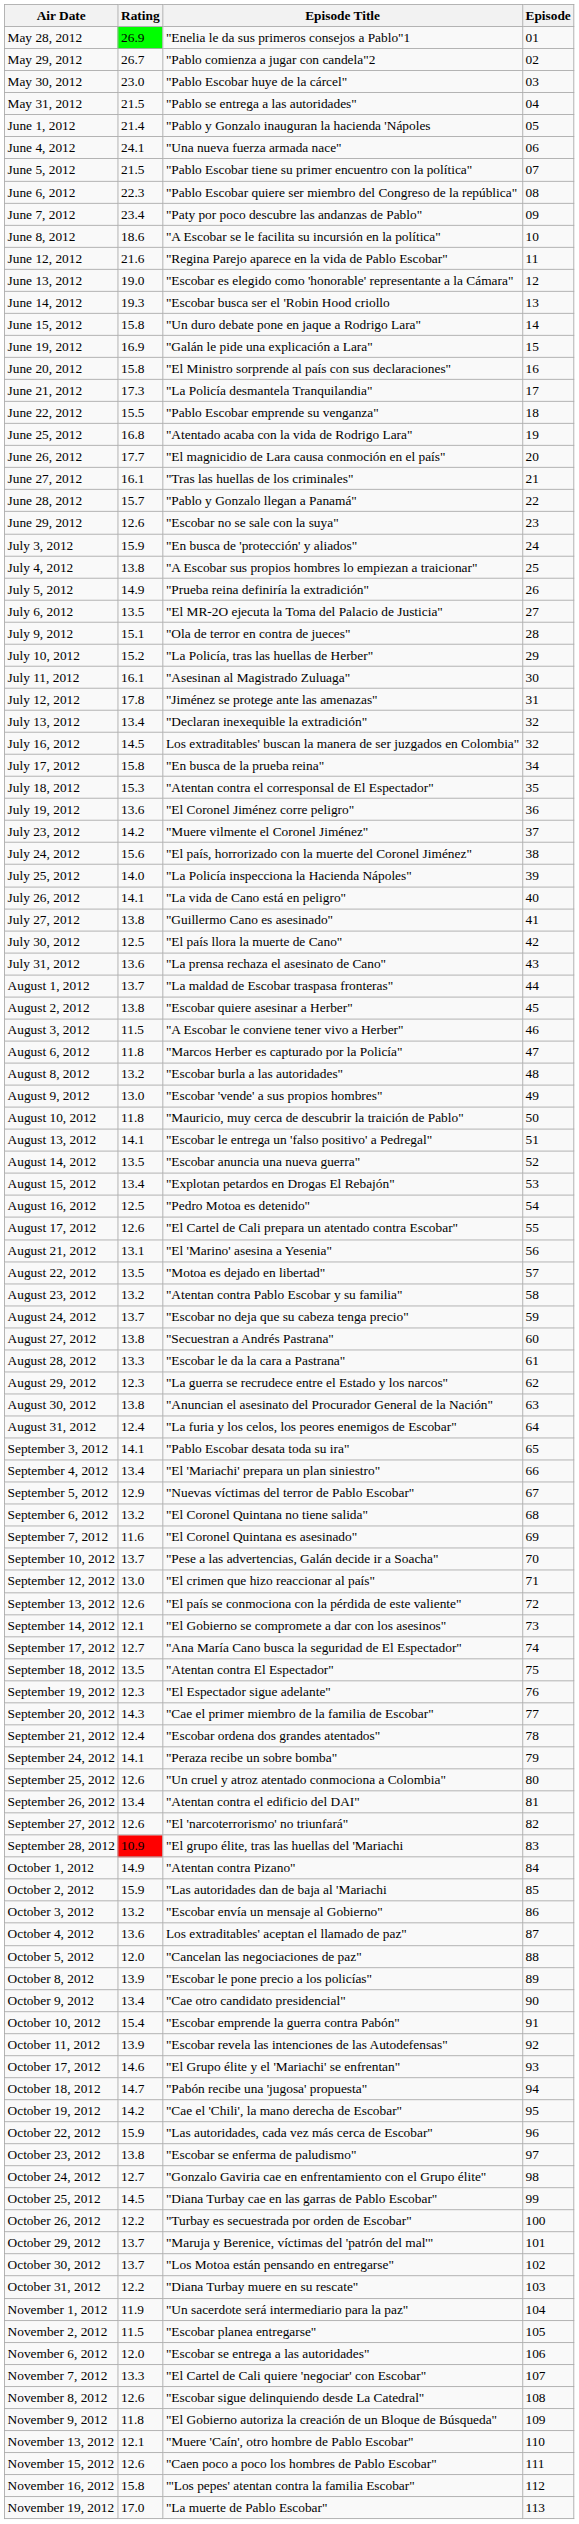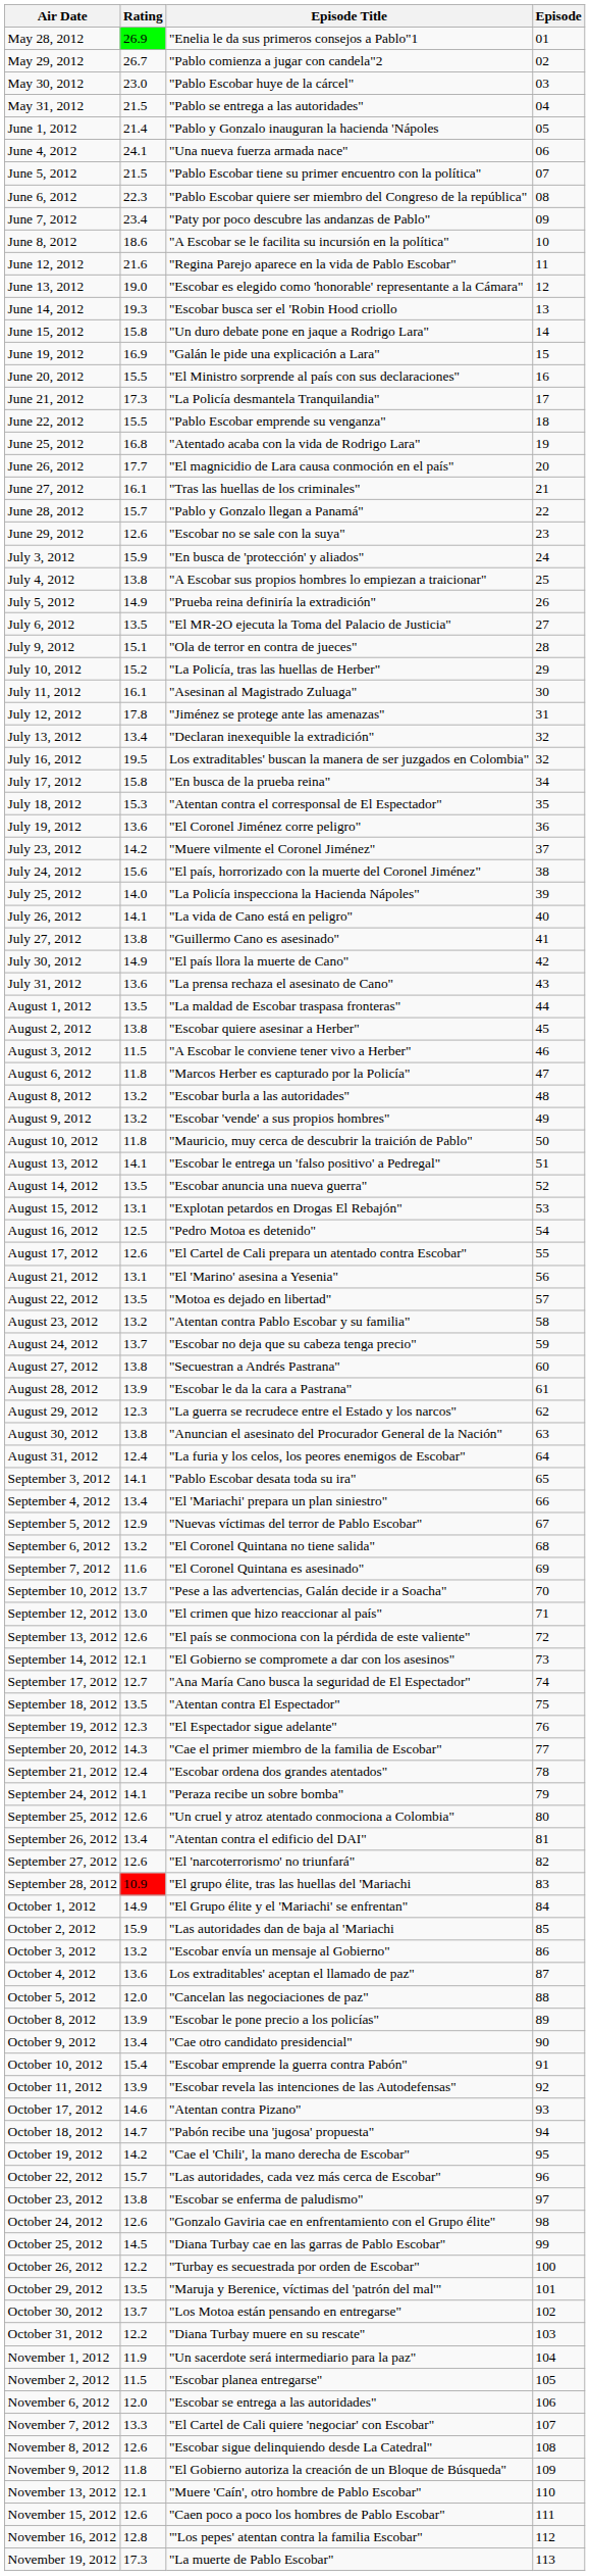 <table class="wikitable" style="font-size: 95%;">
 <tr>
 <th>Air Date</th>
 <th>Rating</th>
 <th>Episode Title</th>
 <th>Episode</th>
 </tr>
 <tr>
 <td>May 28, 2012</td>
 <td bgcolor=lime>26.9</td>
 <td>"Enelia le da sus primeros consejos a Pablo"1</td>
 <td>01</td>
 </tr>
 <tr>
 <td>May 29, 2012</td>
 <td>26.7</td>
 <td>"Pablo comienza a jugar con candela"2</td>
 <td>02</td>
 </tr>
 <tr>
 <td>May 30, 2012</td>
 <td>23.0</td>
 <td>"Pablo Escobar huye de la cárcel"</td>
 <td>03</td>
 </tr>
 <tr>
 <td>May 31, 2012</td>
 <td>21.5</td>
 <td>"Pablo se entrega a las autoridades"</td>
 <td>04</td>
 </tr>
 <tr>
 <td>June 1, 2012</td>
 <td>21.4</td>
 <td>"Pablo y Gonzalo inauguran la hacienda 'Nápoles</td>
 <td>05</td>
 </tr>
 <tr>
 <td>June 4, 2012</td>
 <td>24.1</td>
 <td>"Una nueva fuerza armada nace"</td>
 <td>06</td>
 </tr>
 <tr>
 <td>June 5, 2012</td>
 <td>21.5</td>
 <td>"Pablo Escobar tiene su primer encuentro con la política"</td>
 <td>07</td>
 </tr>
 <tr>
 <td>June 6, 2012</td>
 <td>22.3</td>
 <td>"Pablo Escobar quiere ser miembro del Congreso de la república"</td>
 <td>08</td>
 </tr>
 <tr>
 <td>June 7, 2012</td>
 <td>23.4</td>
 <td>"Paty por poco descubre las andanzas de Pablo"</td>
 <td>09</td>
 </tr>
 <tr>
 <td>June 8, 2012</td>
 <td>18.6</td>
 <td>"A Escobar se le facilita su incursión en la política"</td>
 <td>10</td>
 </tr>
 <tr>
 <td>June 12, 2012</td>
 <td>21.6</td>
 <td>"Regina Parejo aparece en la vida de Pablo Escobar"</td>
 <td>11</td>
 </tr>
 <tr>
 <td>June 13, 2012</td>
 <td>19.0</td>
 <td>"Escobar es elegido como 'honorable' representante a la Cámara"</td>
 <td>12</td>
 </tr>
 <tr>
 <td>June 14, 2012</td>
 <td>19.3</td>
 <td>"Escobar busca ser el 'Robin Hood criollo</td>
 <td>13</td>
 </tr>
 <tr>
 <td>June 15, 2012</td>
 <td>15.8</td>
 <td>"Un duro debate pone en jaque a Rodrigo Lara"</td>
 <td>14</td>
 </tr>
 <tr>
 <td>June 19, 2012</td>
 <td>16.9</td>
 <td>"Galán le pide una explicación a Lara"</td>
 <td>15</td>
 </tr>
 <tr>
 <td>June 20, 2012</td>
-<td>15.8</td>
+<td>15.5</td>
 <td>"El Ministro sorprende al país con sus declaraciones"</td>
 <td>16</td>
 </tr>
 <tr>
 <td>June 21, 2012</td>
 <td>17.3</td>
 <td>"La Policía desmantela Tranquilandia"</td>
 <td>17</td>
 </tr>
 <tr>
 <td>June 22, 2012</td>
 <td>15.5</td>
 <td>"Pablo Escobar emprende su venganza"</td>
 <td>18</td>
 </tr>
 <tr>
 <td>June 25, 2012</td>
 <td>16.8</td>
 <td>"Atentado acaba con la vida de Rodrigo Lara"</td>
 <td>19</td>
 </tr>
 <tr>
 <td>June 26, 2012</td>
 <td>17.7</td>
 <td>"El magnicidio de Lara causa conmoción en el país"</td>
 <td>20</td>
 </tr>
 <tr>
 <td>June 27, 2012</td>
 <td>16.1</td>
 <td>"Tras las huellas de los criminales"</td>
 <td>21</td>
 </tr>
 <tr>
 <td>June 28, 2012</td>
 <td>15.7</td>
 <td>"Pablo y Gonzalo llegan a Panamá"</td>
 <td>22</td>
 </tr>
 <tr>
 <td>June 29, 2012</td>
 <td>12.6</td>
 <td>"Escobar no se sale con la suya"</td>
 <td>23</td>
 </tr>
 <tr>
 <td>July 3, 2012</td>
 <td>15.9</td>
 <td>"En busca de 'protección' y aliados"</td>
 <td>24</td>
 </tr>
 <tr>
 <td>July 4, 2012</td>
 <td>13.8</td>
 <td>"A Escobar sus propios hombres lo empiezan a traicionar"</td>
 <td>25</td>
 </tr>
 <tr>
 <td>July 5, 2012</td>
 <td>14.9</td>
 <td>"Prueba reina definiría la extradición"</td>
 <td>26</td>
 </tr>
 <tr>
 <td>July 6, 2012</td>
 <td>13.5</td>
 <td>"El MR-2O ejecuta la Toma del Palacio de Justicia"</td>
 <td>27</td>
 </tr>
 <tr>
 <td>July 9, 2012</td>
 <td>15.1</td>
 <td>"Ola de terror en contra de jueces"</td>
 <td>28</td>
 </tr>
 <tr>
 <td>July 10, 2012</td>
 <td>15.2</td>
 <td>"La Policía, tras las huellas de Herber"</td>
 <td>29</td>
 </tr>
 <tr>
 <td>July 11, 2012</td>
 <td>16.1</td>
 <td>"Asesinan al Magistrado Zuluaga"</td>
 <td>30</td>
 </tr>
 <tr>
 <td>July 12, 2012</td>
 <td>17.8</td>
 <td>"Jiménez se protege ante las amenazas"</td>
 <td>31</td>
 </tr>
 <tr>
 <td>July 13, 2012</td>
 <td>13.4</td>
 <td>"Declaran inexequible la extradición"</td>
 <td>32</td>
 </tr>
 <tr>
 <td>July 16, 2012</td>
-<td>14.5</td>
+<td>19.5</td>
 <td>Los extraditables' buscan la manera de ser juzgados en Colombia"</td>
 <td>32</td>
 </tr>
 <tr>
 <td>July 17, 2012</td>
 <td>15.8</td>
 <td>"En busca de la prueba reina"</td>
 <td>34</td>
 </tr>
 <tr>
 <td>July 18, 2012</td>
 <td>15.3</td>
 <td>"Atentan contra el corresponsal de El Espectador"</td>
 <td>35</td>
 </tr>
 <tr>
 <td>July 19, 2012</td>
 <td>13.6</td>
 <td>"El Coronel Jiménez corre peligro"</td>
 <td>36</td>
 </tr>
 <tr>
 <td>July 23, 2012</td>
 <td>14.2</td>
 <td>"Muere vilmente el Coronel Jiménez"</td>
 <td>37</td>
 </tr>
 <tr>
 <td>July 24, 2012</td>
 <td>15.6</td>
 <td>"El país, horrorizado con la muerte del Coronel Jiménez"</td>
 <td>38</td>
 </tr>
 <tr>
 <td>July 25, 2012</td>
 <td>14.0</td>
 <td>"La Policía inspecciona la Hacienda Nápoles"</td>
 <td>39</td>
 </tr>
 <tr>
 <td>July 26, 2012</td>
 <td>14.1</td>
 <td>"La vida de Cano está en peligro"</td>
 <td>40</td>
 </tr>
 <tr>
 <td>July 27, 2012</td>
 <td>13.8</td>
 <td>"Guillermo Cano es asesinado"</td>
 <td>41</td>
 </tr>
 <tr>
 <td>July 30, 2012</td>
-<td>12.5</td>
+<td>14.9</td>
 <td>"El país llora la muerte de Cano"</td>
 <td>42</td>
 </tr>
 <tr>
 <td>July 31, 2012</td>
 <td>13.6</td>
 <td>"La prensa rechaza el asesinato de Cano"</td>
 <td>43</td>
 </tr>
 <tr>
 <td>August 1, 2012</td>
-<td>13.7</td>
+<td>13.5</td>
 <td>"La maldad de Escobar traspasa fronteras"</td>
 <td>44</td>
 </tr>
 <tr>
 <td>August 2, 2012</td>
 <td>13.8</td>
 <td>"Escobar quiere asesinar a Herber"</td>
 <td>45</td>
 </tr>
 <tr>
 <td>August 3, 2012</td>
 <td>11.5</td>
 <td>"A Escobar le conviene tener vivo a Herber"</td>
 <td>46</td>
 </tr>
 <tr>
 <td>August 6, 2012</td>
 <td>11.8</td>
 <td>"Marcos Herber es capturado por la Policía"</td>
 <td>47</td>
 </tr>
 <tr>
 <td>August 8, 2012</td>
 <td>13.2</td>
 <td>"Escobar burla a las autoridades"</td>
 <td>48</td>
 </tr>
 <tr>
 <td>August 9, 2012</td>
-<td>13.0</td>
+<td>13.2</td>
 <td>"Escobar 'vende' a sus propios hombres"</td>
 <td>49</td>
 </tr>
 <tr>
 <td>August 10, 2012</td>
 <td>11.8</td>
 <td>"Mauricio, muy cerca de descubrir la traición de Pablo"</td>
 <td>50</td>
 </tr>
 <tr>
 <td>August 13, 2012</td>
 <td>14.1</td>
 <td>"Escobar le entrega un 'falso positivo' a Pedregal"</td>
 <td>51</td>
 </tr>
 <tr>
 <td>August 14, 2012</td>
 <td>13.5</td>
 <td>"Escobar anuncia una nueva guerra"</td>
 <td>52</td>
 </tr>
 <tr>
 <td>August 15, 2012</td>
-<td>13.4</td>
+<td>13.1</td>
 <td>"Explotan petardos en Drogas El Rebajón"</td>
 <td>53</td>
 </tr>
 <tr>
 <td>August 16, 2012</td>
 <td>12.5</td>
 <td>"Pedro Motoa es detenido"</td>
 <td>54</td>
 </tr>
 <tr>
 <td>August 17, 2012</td>
 <td>12.6</td>
 <td>"El Cartel de Cali prepara un atentado contra Escobar"</td>
 <td>55</td>
 </tr>
 <tr>
 <td>August 21, 2012</td>
 <td>13.1</td>
 <td>"El 'Marino' asesina a Yesenia"</td>
 <td>56</td>
 </tr>
 <tr>
 <td>August 22, 2012</td>
 <td>13.5</td>
 <td>"Motoa es dejado en libertad"</td>
 <td>57</td>
 </tr>
 <tr>
 <td>August 23, 2012</td>
 <td>13.2</td>
 <td>"Atentan contra Pablo Escobar y su familia"</td>
 <td>58</td>
 </tr>
 <tr>
 <td>August 24, 2012</td>
 <td>13.7</td>
 <td>"Escobar no deja que su cabeza tenga precio"</td>
 <td>59</td>
 </tr>
 <tr>
 <td>August 27, 2012</td>
 <td>13.8</td>
 <td>"Secuestran a Andrés Pastrana"</td>
 <td>60</td>
 </tr>
 <tr>
 <td>August 28, 2012</td>
-<td>13.3</td>
+<td>13.9</td>
 <td>"Escobar le da la cara a Pastrana"</td>
 <td>61</td>
 </tr>
 <tr>
 <td>August 29, 2012</td>
 <td>12.3</td>
 <td>"La guerra se recrudece entre el Estado y los narcos"</td>
 <td>62</td>
 </tr>
 <tr>
 <td>August 30, 2012</td>
 <td>13.8</td>
 <td>"Anuncian el asesinato del Procurador General de la Nación"</td>
 <td>63</td>
 </tr>
 <tr>
 <td>August 31, 2012</td>
 <td>12.4</td>
 <td>"La furia y los celos, los peores enemigos de Escobar"</td>
 <td>64</td>
 </tr>
 <tr>
 <td>September 3, 2012</td>
 <td>14.1</td>
 <td>"Pablo Escobar desata toda su ira"</td>
 <td>65</td>
 </tr>
 <tr>
 <td>September 4, 2012</td>
 <td>13.4</td>
 <td>"El 'Mariachi' prepara un plan siniestro"</td>
 <td>66</td>
 </tr>
 <tr>
 <td>September 5, 2012</td>
 <td>12.9</td>
 <td>"Nuevas víctimas del terror de Pablo Escobar"</td>
 <td>67</td>
 </tr>
 <tr>
 <td>September 6, 2012</td>
 <td>13.2</td>
 <td>"El Coronel Quintana no tiene salida"</td>
 <td>68</td>
 </tr>
 <tr>
 <td>September 7, 2012</td>
 <td>11.6</td>
 <td>"El Coronel Quintana es asesinado"</td>
 <td>69</td>
 </tr>
 <tr>
 <td>September 10, 2012</td>
 <td>13.7</td>
 <td>"Pese a las advertencias, Galán decide ir a Soacha"</td>
 <td>70</td>
 </tr>
 <tr>
 <td>September 12, 2012</td>
 <td>13.0</td>
 <td>"El crimen que hizo reaccionar al país"</td>
 <td>71</td>
 </tr>
 <tr>
 <td>September 13, 2012</td>
 <td>12.6</td>
 <td>"El país se conmociona con la pérdida de este valiente"</td>
 <td>72</td>
 </tr>
 <tr>
 <td>September 14, 2012</td>
 <td>12.1</td>
 <td>"El Gobierno se compromete a dar con los asesinos"</td>
 <td>73</td>
 </tr>
 <tr>
 <td>September 17, 2012</td>
 <td>12.7</td>
 <td>"Ana María Cano busca la seguridad de El Espectador"</td>
 <td>74</td>
 </tr>
 <tr>
 <td>September 18, 2012</td>
 <td>13.5</td>
 <td>"Atentan contra El Espectador"</td>
 <td>75</td>
 </tr>
 <tr>
 <td>September 19, 2012</td>
 <td>12.3</td>
 <td>"El Espectador sigue adelante"</td>
 <td>76</td>
 </tr>
 <tr>
 <td>September 20, 2012</td>
 <td>14.3</td>
 <td>"Cae el primer miembro de la familia de Escobar"</td>
 <td>77</td>
 </tr>
 <tr>
 <td>September 21, 2012</td>
 <td>12.4</td>
 <td>"Escobar ordena dos grandes atentados"</td>
 <td>78</td>
 </tr>
 <tr>
 <td>September 24, 2012</td>
 <td>14.1</td>
 <td>"Peraza recibe un sobre bomba"</td>
 <td>79</td>
 </tr>
 <tr>
 <td>September 25, 2012</td>
 <td>12.6</td>
 <td>"Un cruel y atroz atentado conmociona a Colombia"</td>
 <td>80</td>
 </tr>
 <tr>
 <td>September 26, 2012</td>
 <td>13.4</td>
 <td>"Atentan contra el edificio del DAI"</td>
 <td>81</td>
 </tr>
 <tr>
 <td>September 27, 2012</td>
 <td>12.6</td>
 <td>"El 'narcoterrorismo' no triunfará"</td>
 <td>82</td>
 </tr>
 <tr>
 <td>September 28, 2012</td>
 <td bgcolor=red>10.9</td>
 <td>"El grupo élite, tras las huellas del 'Mariachi</td>
 <td>83</td>
 </tr>
 <tr>
 <td>October 1, 2012</td>
 <td>14.9</td>
-<td>"Atentan contra Pizano"</td>
+<td>"El Grupo élite y el 'Mariachi' se enfrentan"</td>
 <td>84</td>
 </tr>
 <tr>
 <td>October 2, 2012</td>
 <td>15.9</td>
 <td>"Las autoridades dan de baja al 'Mariachi</td>
 <td>85</td>
 </tr>
 <tr>
 <td>October 3, 2012</td>
 <td>13.2</td>
 <td>"Escobar envía un mensaje al Gobierno"</td>
 <td>86</td>
 </tr>
 <tr>
 <td>October 4, 2012</td>
 <td>13.6</td>
 <td>Los extraditables' aceptan el llamado de paz"</td>
 <td>87</td>
 </tr>
 <tr>
 <td>October 5, 2012</td>
 <td>12.0</td>
 <td>"Cancelan las negociaciones de paz"</td>
 <td>88</td>
 </tr>
 <tr>
 <td>October 8, 2012</td>
 <td>13.9</td>
 <td>"Escobar le pone precio a los policías"</td>
 <td>89</td>
 </tr>
 <tr>
 <td>October 9, 2012</td>
 <td>13.4</td>
 <td>"Cae otro candidato presidencial"</td>
 <td>90</td>
 </tr>
 <tr>
 <td>October 10, 2012</td>
 <td>15.4</td>
 <td>"Escobar emprende la guerra contra Pabón"</td>
 <td>91</td>
 </tr>
 <tr>
 <td>October 11, 2012</td>
 <td>13.9</td>
 <td>"Escobar revela las intenciones de las Autodefensas"</td>
 <td>92</td>
 </tr>
 <tr>
 <td>October 17, 2012</td>
 <td>14.6</td>
-<td>"El Grupo élite y el 'Mariachi' se enfrentan"</td>
+<td>"Atentan contra Pizano"</td>
 <td>93</td>
 </tr>
 <tr>
 <td>October 18, 2012</td>
 <td>14.7</td>
 <td>"Pabón recibe una 'jugosa' propuesta"</td>
 <td>94</td>
 </tr>
 <tr>
 <td>October 19, 2012</td>
 <td>14.2</td>
 <td>"Cae el 'Chili', la mano derecha de Escobar"</td>
 <td>95</td>
 </tr>
 <tr>
 <td>October 22, 2012</td>
-<td>15.9</td>
+<td>15.7</td>
 <td>"Las autoridades, cada vez más cerca de Escobar"</td>
 <td>96</td>
 </tr>
 <tr>
 <td>October 23, 2012</td>
 <td>13.8</td>
 <td>"Escobar se enferma de paludismo"</td>
 <td>97</td>
 </tr>
 <tr>
 <td>October 24, 2012</td>
-<td>12.7</td>
+<td>12.6</td>
 <td>"Gonzalo Gaviria cae en enfrentamiento con el Grupo élite"</td>
 <td>98</td>
 </tr>
 <tr>
 <td>October 25, 2012</td>
 <td>14.5</td>
 <td>"Diana Turbay cae en las garras de Pablo Escobar"</td>
 <td>99</td>
 </tr>
 <tr>
 <td>October 26, 2012</td>
 <td>12.2</td>
 <td>"Turbay es secuestrada por orden de Escobar"</td>
 <td>100</td>
 </tr>
 <tr>
 <td>October 29, 2012</td>
-<td>13.7</td>
+<td>13.5</td>
 <td>"Maruja y Berenice, víctimas del 'patrón del mal'"</td>
 <td>101</td>
 </tr>
 <tr>
 <td>October 30, 2012</td>
 <td>13.7</td>
 <td>"Los Motoa están pensando en entregarse"</td>
 <td>102</td>
 </tr>
 <tr>
 <td>October 31, 2012</td>
 <td>12.2</td>
 <td>"Diana Turbay muere en su rescate"</td>
 <td>103</td>
 </tr>
 <tr>
 <td>November 1, 2012</td>
 <td>11.9</td>
 <td>"Un sacerdote será intermediario para la paz"</td>
 <td>104</td>
 </tr>
 <tr>
 <td>November 2, 2012</td>
 <td>11.5</td>
 <td>"Escobar planea entregarse"</td>
 <td>105</td>
 </tr>
 <tr>
 <td>November 6, 2012</td>
 <td>12.0</td>
 <td>"Escobar se entrega a las autoridades"</td>
 <td>106</td>
 </tr>
 <tr>
 <td>November 7, 2012</td>
 <td>13.3</td>
 <td>"El Cartel de Cali quiere 'negociar' con Escobar"</td>
 <td>107</td>
 </tr>
 <tr>
 <td>November 8, 2012</td>
 <td>12.6</td>
 <td>"Escobar sigue delinquiendo desde La Catedral"</td>
 <td>108</td>
 </tr>
 <tr>
 <td>November 9, 2012</td>
 <td>11.8</td>
 <td>"El Gobierno autoriza la creación de un Bloque de Búsqueda"</td>
 <td>109</td>
 </tr>
 <tr>
 <td>November 13, 2012</td>
 <td>12.1</td>
 <td>"Muere 'Caín', otro hombre de Pablo Escobar"</td>
 <td>110</td>
 </tr>
 <tr>
 <td>November 15, 2012</td>
 <td>12.6</td>
 <td>"Caen poco a poco los hombres de Pablo Escobar"</td>
 <td>111</td>
 </tr>
 <tr>
 <td>November 16, 2012</td>
-<td>15.8</td>
+<td>12.8</td>
 <td>"'Los pepes' atentan contra la familia Escobar"</td>
 <td>112</td>
 </tr>
 <tr>
 <td>November 19, 2012</td>
-<td>17.0</td>
+<td>17.3</td>
 <td>"La muerte de Pablo Escobar"</td>
 <td>113</td>
 </tr>
 </table>
